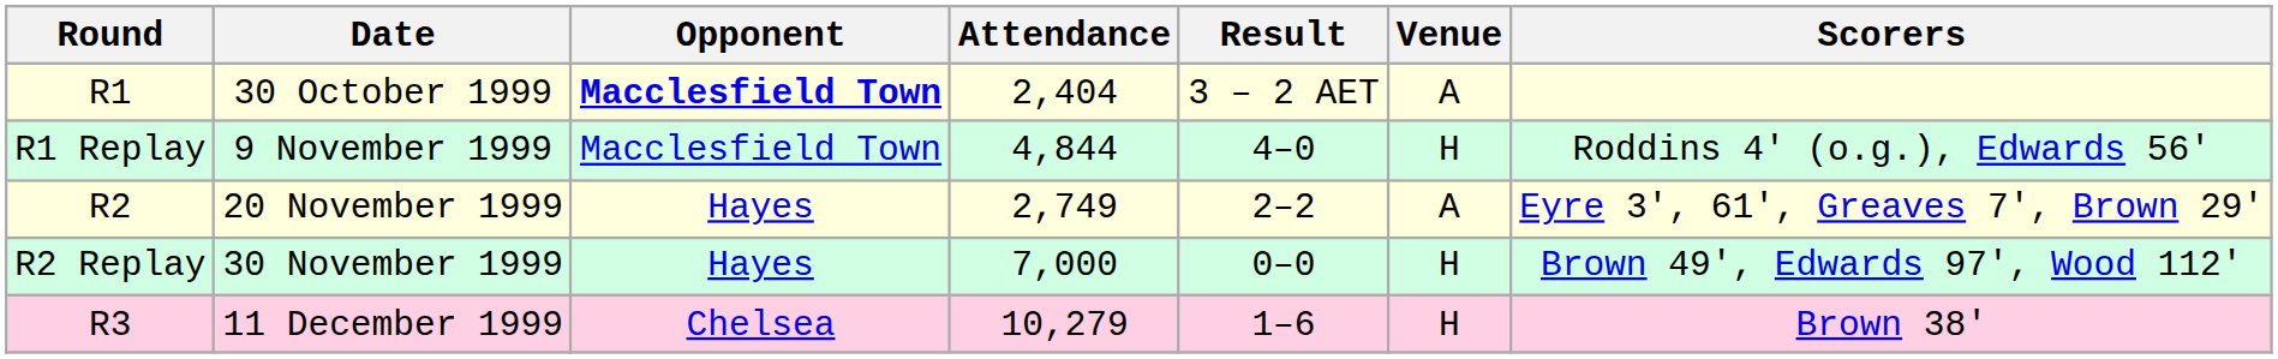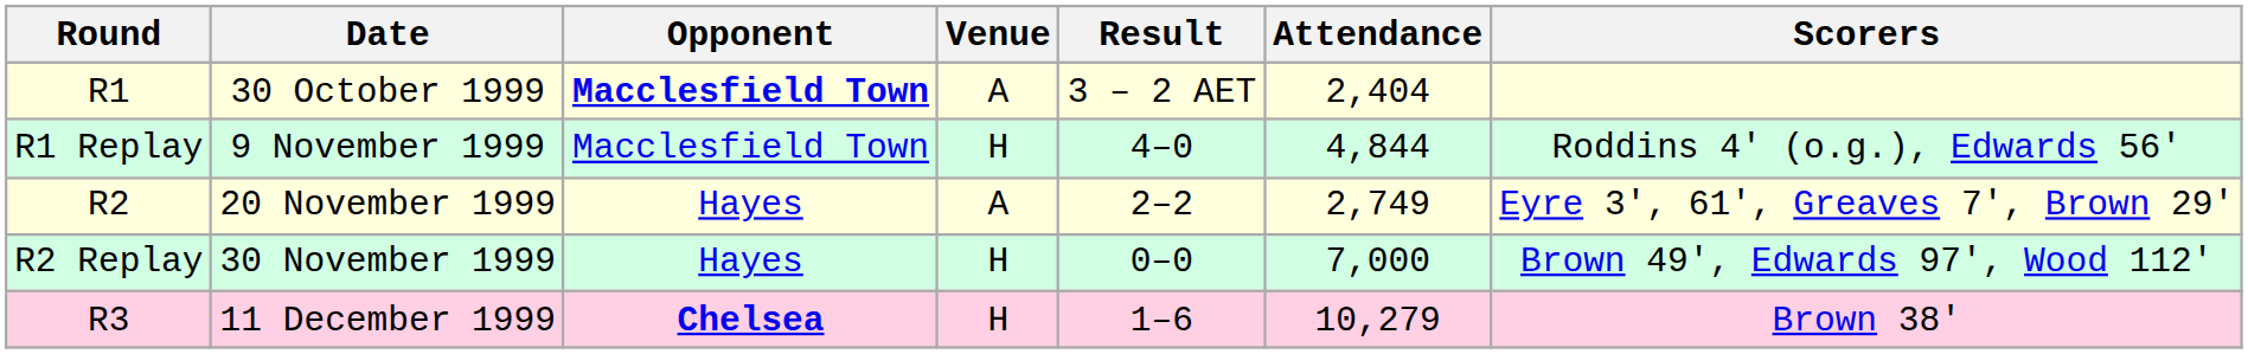 <table class= "wikitable " style="font-size:100%; text-align:center">
 <tr>
 <th>Round</th>
 <th>Date</th>
 <th>Opponent</th>
+<th>Venue</th>
+<th>Result</th>
 <th>Attendance</th>
-<th>Result</th>
-<th>Venue</th>
 <th>Scorers</th>
 </tr>
 <tr style="background: #ffffdd;">
 <td>R1</td>
 <td>30 October 1999</td>
 <td><strong><a href='#'>Macclesfield Town</a></strong></td>
+<td>A</td>
+<td>3 – 2 AET</td>
 <td>2,404</td>
-<td>3 – 2 AET</td>
-<td>A</td>
 <td></td>
 </tr>
 <tr style="background: #d0ffe3;">
 <td>R1 Replay</td>
 <td>9 November 1999</td>
 <td><a href='#'>Macclesfield Town</a></td>
+<td>H</td>
+<td>4–0</td>
 <td>4,844</td>
-<td>4–0</td>
-<td>H</td>
 <td>Roddins 4' (o.g.), <a href='#'>Edwards</a> 56'</td>
 </tr>
 <tr style="background: #ffffdd;">
 <td>R2</td>
 <td>20 November 1999</td>
 <td><a href='#'>Hayes</a></td>
+<td>A</td>
+<td>2–2</td>
 <td>2,749</td>
-<td>2–2</td>
-<td>A</td>
 <td><a href='#'>Eyre</a> 3', 61', <a href='#'>Greaves</a> 7', <a href='#'>Brown</a> 29'</td>
 </tr>
 <tr style="background: #d0ffe3;">
 <td>R2 Replay</td>
 <td>30 November 1999</td>
 <td><a href='#'>Hayes</a></td>
+<td>H</td>
+<td>0–0</td>
 <td>7,000</td>
-<td>0–0</td>
-<td>H</td>
 <td><a href='#'>Brown</a> 49', <a href='#'>Edwards</a> 97', <a href='#'>Wood</a> 112'</td>
 </tr>
 <tr style="background: #ffd0e3;">
 <td>R3</td>
 <td>11 December 1999</td>
-<td><a href='#'>Chelsea</a></td>
+<td><strong><a href='#'>Chelsea</a></strong></td>
+<td>H</td>
+<td>1–6</td>
 <td>10,279</td>
-<td>1–6</td>
-<td>H</td>
 <td><a href='#'>Brown</a> 38'</td>
 </tr>
 </table>
